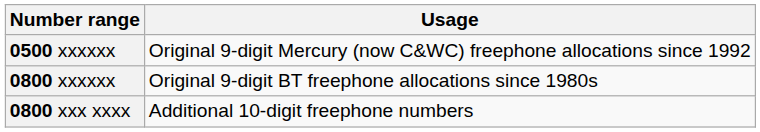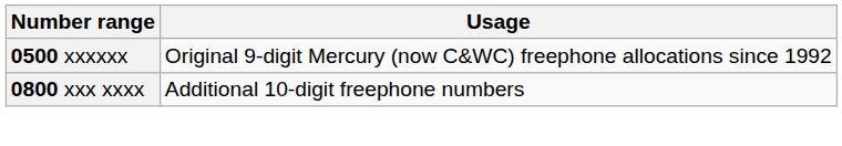 <table class="wikitable" style="margin-left: 1.5em;">
 <tr>
 <th>Number range</th>
 <th>Usage</th>
 </tr>
 <tr>
 <th scope="row" style="text-align: left; font-weight: normal;"><strong>0500</strong> xxxxxx</th>
 <td>Original 9-digit Mercury (now C&WC) freephone allocations since 1992</td>
 </tr>
 <tr>
-<th scope="row" style="text-align: left; font-weight: normal;"><strong>0800</strong> xxxxxx</th>
-<td>Original 9-digit BT freephone allocations since 1980s</td>
-</tr>
-<tr>
 <th scope="row" style="text-align: left; font-weight: normal;"><strong>0800</strong> xxx xxxx</th>
 <td>Additional 10-digit freephone numbers</td>
 </tr>
 </table>
